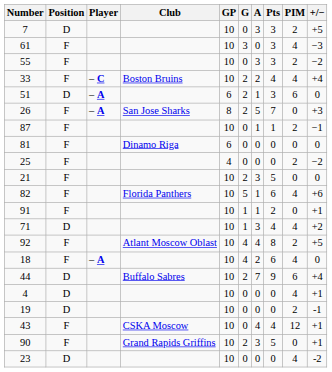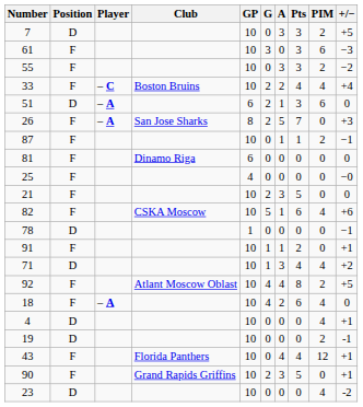 <table class="wikitable sortable" style="text-align: center;">
 <tr>
 <th scope="col">Number</th>
 <th scope="col">Position</th>
 <th scope="col">Player</th>
 <th scope="col">Club</th>
 <th scope="col">GP</th>
 <th scope="col">G</th>
 <th scope="col">A</th>
 <th scope="col">Pts</th>
 <th scope="col">PIM</th>
 <th scope="col">+/−</th>
 </tr>
 <tr>
 <td>7</td>
 <td>D</td>
 <td scope="row" align=left></td>
 <td align=left></td>
 <td>10</td>
 <td>0</td>
 <td>3</td>
 <td>3</td>
 <td>2</td>
 <td>+5</td>
 </tr>
 <tr>
 <td>61</td>
 <td>F</td>
 <td scope="row" align=left></td>
 <td align=left></td>
 <td>10</td>
 <td>3</td>
 <td>0</td>
 <td>3</td>
-<td>4</td>
+<td>6</td>
 <td>−3</td>
 </tr>
 <tr>
 <td>55</td>
 <td>F</td>
 <td scope="row" align=left></td>
 <td align=left></td>
 <td>10</td>
 <td>0</td>
 <td>3</td>
 <td>3</td>
 <td>2</td>
 <td>−2</td>
 </tr>
 <tr>
 <td>33</td>
 <td>F</td>
 <td scope="row" align=left> – <strong><a href='#'>C</a></strong></td>
 <td align=left><a href='#'>Boston Bruins</a></td>
 <td>10</td>
 <td>2</td>
 <td>2</td>
 <td>4</td>
 <td>4</td>
 <td>+4</td>
 </tr>
 <tr>
 <td>51</td>
 <td>D</td>
 <td scope="row" align=left> – <strong><a href='#'>A</a></strong></td>
 <td align=left></td>
 <td>6</td>
 <td>2</td>
 <td>1</td>
 <td>3</td>
 <td>6</td>
 <td>0</td>
 </tr>
 <tr>
 <td>26</td>
 <td>F</td>
 <td scope="row" align=left> – <strong><a href='#'>A</a></strong></td>
 <td align=left><a href='#'>San Jose Sharks</a></td>
 <td>8</td>
 <td>2</td>
 <td>5</td>
 <td>7</td>
 <td>0</td>
 <td>+3</td>
 </tr>
 <tr>
 <td>87</td>
 <td>F</td>
 <td scope="row" align=left></td>
 <td align=left></td>
 <td>10</td>
 <td>0</td>
 <td>1</td>
 <td>1</td>
 <td>2</td>
 <td>−1</td>
 </tr>
 <tr>
 <td>81</td>
 <td>F</td>
 <td scope="row" align=left></td>
 <td align=left><a href='#'>Dinamo Riga</a></td>
 <td>6</td>
 <td>0</td>
 <td>0</td>
 <td>0</td>
 <td>0</td>
 <td>0</td>
 </tr>
 <tr>
 <td>25</td>
 <td>F</td>
 <td scope="row" align=left></td>
 <td align=left></td>
 <td>4</td>
 <td>0</td>
 <td>0</td>
 <td>0</td>
-<td>2</td>
-<td>−2</td>
+<td>0</td>
+<td>−0</td>
 </tr>
 <tr>
 <td>21</td>
 <td>F</td>
 <td scope="row" align=left></td>
 <td align=left></td>
 <td>10</td>
 <td>2</td>
 <td>3</td>
 <td>5</td>
 <td>0</td>
 <td>0</td>
 </tr>
 <tr>
 <td>82</td>
 <td>F</td>
 <td scope="row" align=left></td>
-<td align=left><a href='#'>Florida Panthers</a></td>
+<td align=left><a href='#'>CSKA Moscow</a></td>
 <td>10</td>
 <td>5</td>
 <td>1</td>
 <td>6</td>
 <td>4</td>
 <td>+6</td>
+</tr>
+<tr>
+<td>78</td>
+<td>D</td>
+<td scope="row" align=left></td>
+<td align=left></td>
+<td>1</td>
+<td>0</td>
+<td>0</td>
+<td>0</td>
+<td>0</td>
+<td>−1</td>
 </tr>
 <tr>
 <td>91</td>
 <td>F</td>
 <td scope="row" align=left></td>
 <td align=left></td>
 <td>10</td>
 <td>1</td>
 <td>1</td>
 <td>2</td>
 <td>0</td>
 <td>+1</td>
 </tr>
 <tr>
 <td>71</td>
 <td>D</td>
 <td scope="row" align=left></td>
 <td align=left></td>
 <td>10</td>
 <td>1</td>
 <td>3</td>
 <td>4</td>
 <td>4</td>
 <td>+2</td>
 </tr>
 <tr>
 <td>92</td>
 <td>F</td>
 <td scope="row" align=left></td>
 <td align=left><a href='#'>Atlant Moscow Oblast</a></td>
 <td>10</td>
 <td>4</td>
 <td>4</td>
 <td>8</td>
 <td>2</td>
 <td>+5</td>
 </tr>
 <tr>
 <td>18</td>
 <td>F</td>
 <td scope="row" align=left> – <strong><a href='#'>A</a></strong></td>
 <td align=left></td>
 <td>10</td>
 <td>4</td>
 <td>2</td>
 <td>6</td>
 <td>4</td>
 <td>0</td>
 </tr>
 <tr>
-<td>44</td>
-<td>D</td>
-<td scope="row" align=left></td>
-<td align=left><a href='#'>Buffalo Sabres</a></td>
-<td>10</td>
-<td>2</td>
-<td>7</td>
-<td>9</td>
-<td>6</td>
-<td>+4</td>
-</tr>
-<tr>
 <td>4</td>
 <td>D</td>
 <td scope="row" align=left></td>
 <td align=left></td>
 <td>10</td>
 <td>0</td>
 <td>0</td>
 <td>0</td>
 <td>4</td>
 <td>+1</td>
 </tr>
 <tr>
 <td>19</td>
 <td>D</td>
 <td scope="row" align=left></td>
 <td align=left></td>
 <td>10</td>
 <td>0</td>
 <td>0</td>
 <td>0</td>
 <td>2</td>
 <td>-1</td>
 </tr>
 <tr>
 <td>43</td>
 <td>F</td>
 <td scope="row" align=left></td>
-<td align=left><a href='#'>CSKA Moscow</a></td>
+<td align=left><a href='#'>Florida Panthers</a></td>
 <td>10</td>
 <td>0</td>
 <td>4</td>
 <td>4</td>
 <td>12</td>
 <td>+1</td>
 </tr>
 <tr>
 <td>90</td>
 <td>F</td>
 <td scope="row" align=left></td>
 <td align=left><a href='#'>Grand Rapids Griffins</a></td>
 <td>10</td>
 <td>2</td>
 <td>3</td>
 <td>5</td>
 <td>0</td>
 <td>+1</td>
 </tr>
 <tr>
 <td>23</td>
 <td>D</td>
 <td scope="row" align=left></td>
 <td align=left></td>
 <td>10</td>
 <td>0</td>
 <td>0</td>
 <td>0</td>
 <td>4</td>
 <td>-2</td>
 </tr>
 </table>
